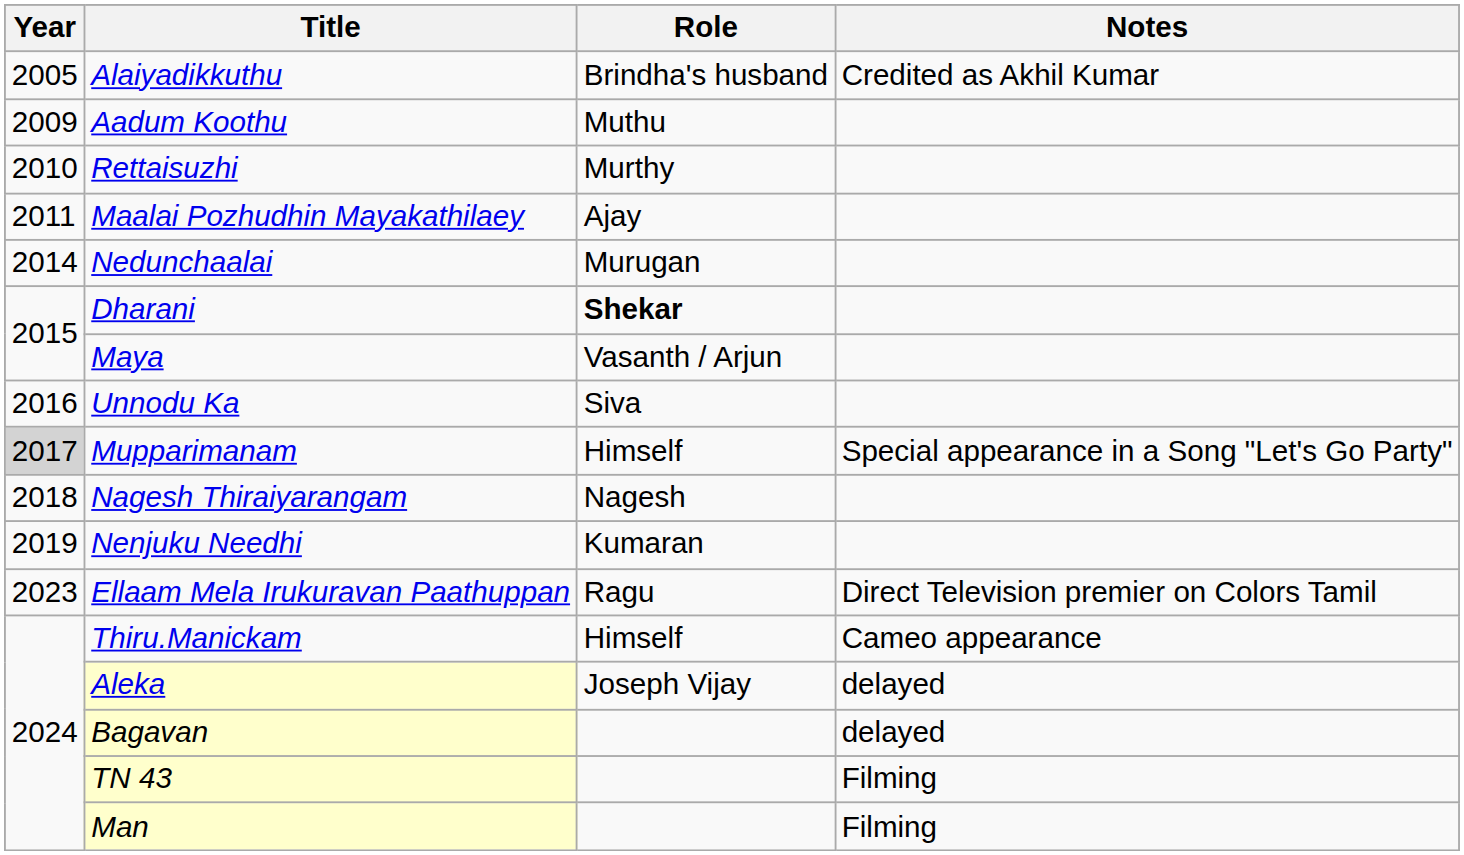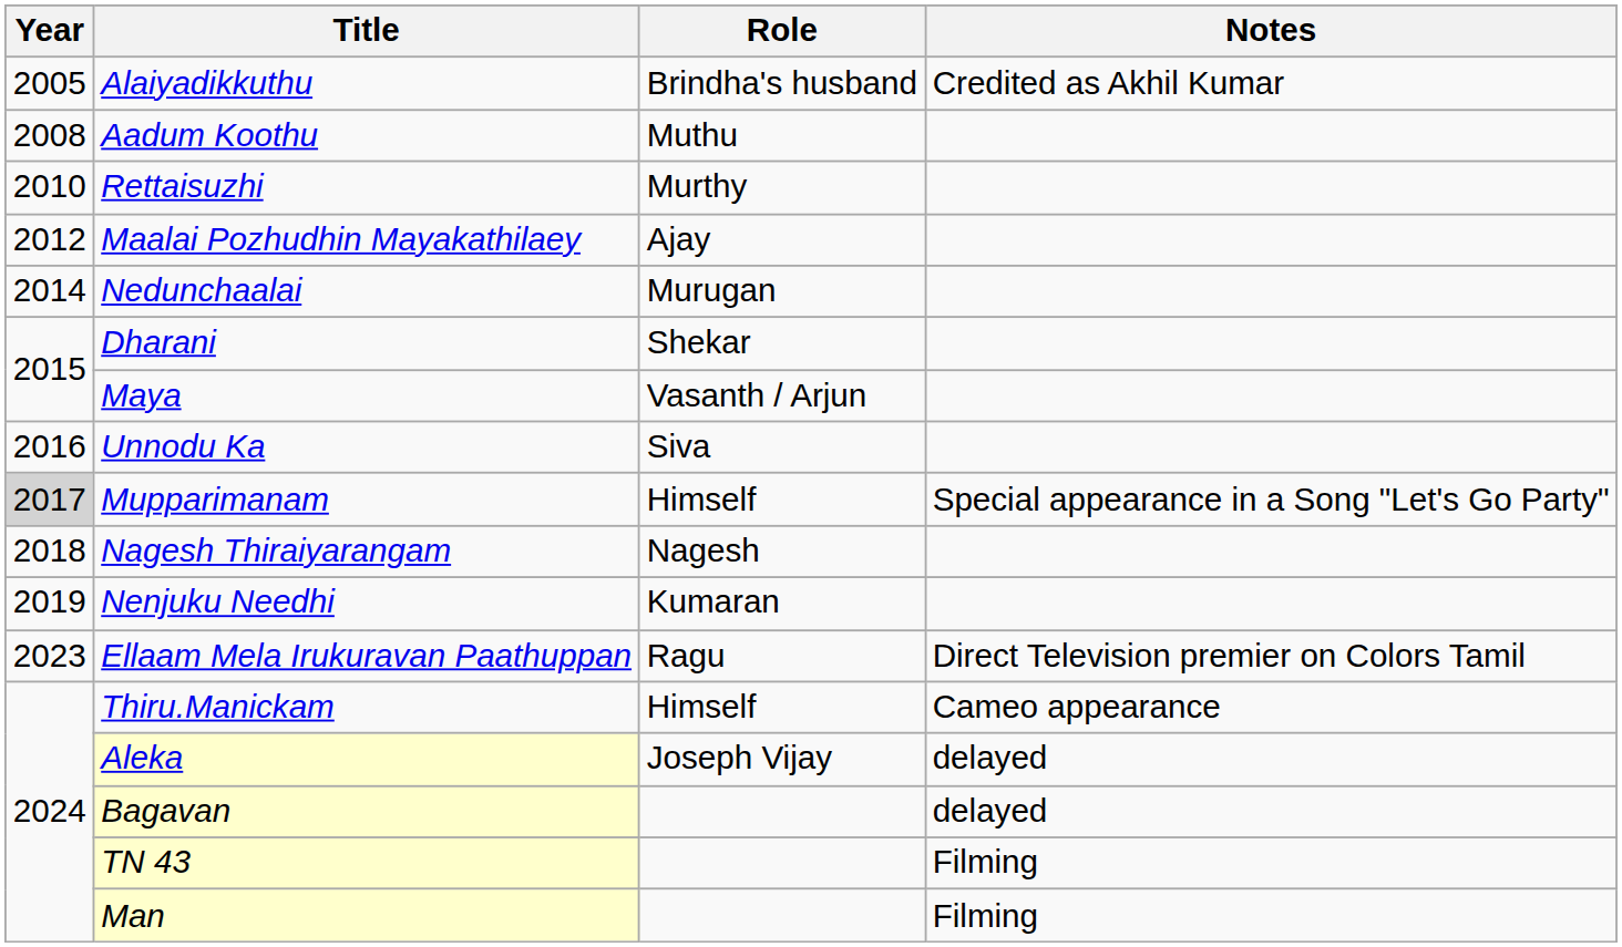 <table class="wikitable sortable">
 <tr>
 <th>Year</th>
 <th>Title</th>
 <th>Role</th>
 <th class="unsortable">Notes</th>
 </tr>
 <tr>
 <td>2005</td>
 <td><em><a href='#'>Alaiyadikkuthu</a></em></td>
 <td>Brindha's husband</td>
 <td>Credited as Akhil Kumar</td>
 </tr>
 <tr>
-<td>2009</td>
+<td>2008</td>
 <td><em><a href='#'>Aadum Koothu</a></em></td>
 <td>Muthu</td>
 <td></td>
 </tr>
 <tr>
 <td>2010</td>
 <td><em><a href='#'>Rettaisuzhi</a></em></td>
 <td>Murthy</td>
 <td></td>
 </tr>
 <tr>
-<td>2011</td>
+<td>2012</td>
 <td><em><a href='#'>Maalai Pozhudhin Mayakathilaey</a></em></td>
 <td>Ajay</td>
 <td></td>
 </tr>
 <tr>
 <td>2014</td>
 <td><em><a href='#'>Nedunchaalai</a></em></td>
 <td>Murugan</td>
 <td></td>
 </tr>
 <tr>
 <td rowspan="2">2015</td>
 <td><em><a href='#'>Dharani</a></em></td>
-<td><strong>Shekar</strong></td>
+<td>Shekar</td>
 <td></td>
 </tr>
 <tr>
 <td><em><a href='#'>Maya</a></em></td>
 <td>Vasanth / Arjun</td>
 <td></td>
 </tr>
 <tr>
 <td>2016</td>
 <td><em><a href='#'>Unnodu Ka</a></em></td>
 <td>Siva</td>
 <td></td>
 </tr>
 <tr>
 <td style="background: lightgrey;">2017</td>
 <td><em><a href='#'>Mupparimanam</a></em></td>
 <td>Himself</td>
 <td>Special  appearance in a Song "Let's Go Party"</td>
 </tr>
 <tr>
 <td>2018</td>
 <td><em><a href='#'>Nagesh Thiraiyarangam</a></em></td>
 <td>Nagesh</td>
 <td></td>
 </tr>
 <tr>
 <td rowspan="1">2019</td>
 <td><em><a href='#'>Nenjuku Needhi</a></em></td>
 <td>Kumaran</td>
 <td></td>
 </tr>
 <tr>
 <td>2023</td>
 <td><em><a href='#'>Ellaam Mela Irukuravan Paathuppan</a></em></td>
 <td>Ragu</td>
 <td>Direct Television premier on Colors Tamil</td>
 </tr>
 <tr>
 <td rowspan="5">2024</td>
 <td><em><a href='#'>Thiru.Manickam</a></em></td>
 <td>Himself</td>
 <td>Cameo appearance</td>
 </tr>
 <tr>
 <td style="background:#FFFFCC;"><em><a href='#'>Aleka</a></em> </td>
 <td>Joseph Vijay</td>
 <td>delayed</td>
 </tr>
 <tr>
 <td style="background:#FFFFCC;"><em>Bagavan</em> </td>
 <td></td>
 <td>delayed</td>
 </tr>
 <tr>
 <td Style="background:#FFFFCC;"><em>TN 43</em>  </td>
 <td></td>
 <td>Filming</td>
 </tr>
 <tr>
 <td style="background:#FFFFCC;"><em>Man</em>  </td>
 <td></td>
 <td>Filming</td>
 </tr>
 </table>
